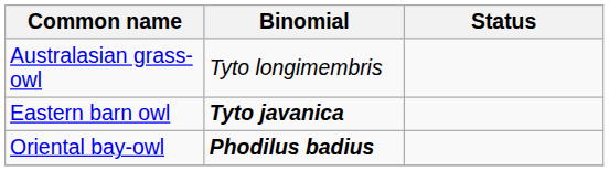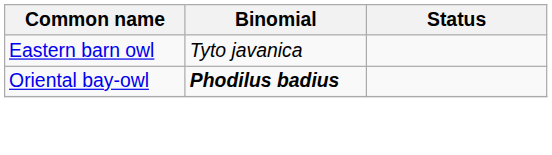 <table width=72% class="wikitable">
 <tr>
 <th width=24%>Common name</th>
 <th width=24%>Binomial</th>
 <th width=24%>Status</th>
 </tr>
 <tr>
-<td><a href='#'>Australasian grass-owl</a></td>
-<td><em>Tyto longimembris</em></td>
-<td></td>
-</tr>
-<tr>
 <td><a href='#'>Eastern barn owl</a></td>
-<td><strong><em>Tyto javanica</em></strong></td>
+<td><em>Tyto javanica</em></td>
 <td></td>
 </tr>
 <tr>
 <td><a href='#'>Oriental bay-owl</a></td>
 <td><strong><em>Phodilus badius</em></strong></td>
 <td></td>
 </tr>
 <tr>
 </tr>
 </table>
